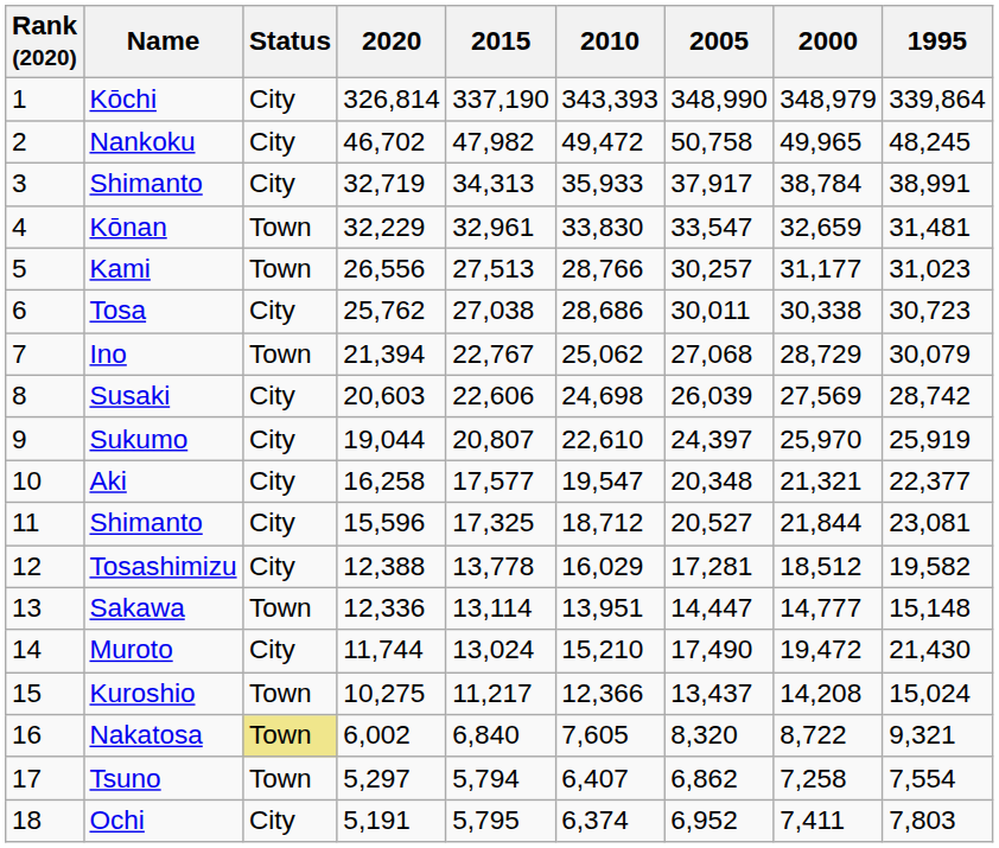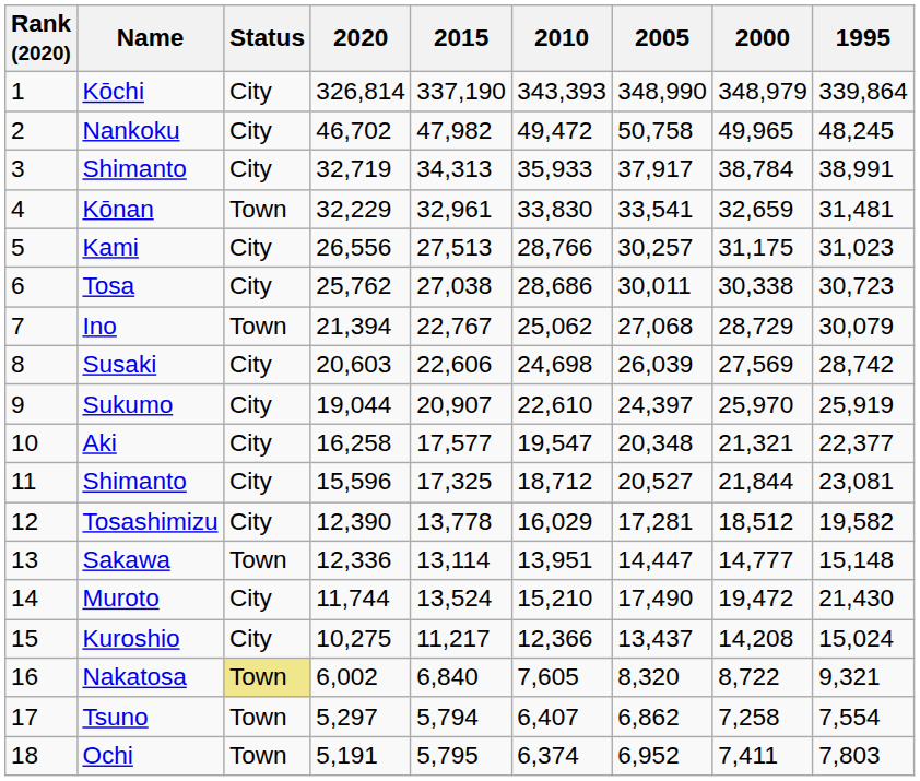 <table class="wikitable sortable">
 <tr>
 <th>Rank<br><small>(2020)</small></th>
 <th>Name</th>
 <th>Status</th>
 <th>2020</th>
 <th>2015</th>
 <th>2010</th>
 <th>2005</th>
 <th>2000</th>
 <th>1995</th>
 </tr>
 <tr>
 <td>1</td>
 <td><a href='#'>Kōchi</a></td>
 <td>City</td>
 <td>326,814</td>
 <td>337,190</td>
 <td>343,393</td>
 <td>348,990</td>
 <td>348,979</td>
 <td>339,864</td>
 </tr>
 <tr>
 <td>2</td>
 <td><a href='#'>Nankoku</a></td>
 <td>City</td>
 <td>46,702</td>
 <td>47,982</td>
 <td>49,472</td>
 <td>50,758</td>
 <td>49,965</td>
 <td>48,245</td>
 </tr>
 <tr>
 <td>3</td>
 <td><a href='#'>Shimanto</a></td>
 <td>City</td>
 <td>32,719</td>
 <td>34,313</td>
 <td>35,933</td>
 <td>37,917</td>
 <td>38,784</td>
 <td>38,991</td>
 </tr>
 <tr>
 <td>4</td>
 <td><a href='#'>Kōnan</a></td>
 <td>Town</td>
 <td>32,229</td>
 <td>32,961</td>
 <td>33,830</td>
-<td>33,547</td>
+<td>33,541</td>
 <td>32,659</td>
 <td>31,481</td>
 </tr>
 <tr>
 <td>5</td>
 <td><a href='#'>Kami</a></td>
-<td>Town</td>
+<td>City</td>
 <td>26,556</td>
 <td>27,513</td>
 <td>28,766</td>
 <td>30,257</td>
-<td>31,177</td>
+<td>31,175</td>
 <td>31,023</td>
 </tr>
 <tr>
 <td>6</td>
 <td><a href='#'>Tosa</a></td>
 <td>City</td>
 <td>25,762</td>
 <td>27,038</td>
 <td>28,686</td>
 <td>30,011</td>
 <td>30,338</td>
 <td>30,723</td>
 </tr>
 <tr>
 <td>7</td>
 <td><a href='#'>Ino</a></td>
 <td>Town</td>
 <td>21,394</td>
 <td>22,767</td>
 <td>25,062</td>
 <td>27,068</td>
 <td>28,729</td>
 <td>30,079</td>
 </tr>
 <tr>
 <td>8</td>
 <td><a href='#'>Susaki</a></td>
 <td>City</td>
 <td>20,603</td>
 <td>22,606</td>
 <td>24,698</td>
 <td>26,039</td>
 <td>27,569</td>
 <td>28,742</td>
 </tr>
 <tr>
 <td>9</td>
 <td><a href='#'>Sukumo</a></td>
 <td>City</td>
 <td>19,044</td>
-<td>20,807</td>
+<td>20,907</td>
 <td>22,610</td>
 <td>24,397</td>
 <td>25,970</td>
 <td>25,919</td>
 </tr>
 <tr>
 <td>10</td>
 <td><a href='#'>Aki</a></td>
 <td>City</td>
 <td>16,258</td>
 <td>17,577</td>
 <td>19,547</td>
 <td>20,348</td>
 <td>21,321</td>
 <td>22,377</td>
 </tr>
 <tr>
 <td>11</td>
 <td><a href='#'>Shimanto</a></td>
 <td>City</td>
 <td>15,596</td>
 <td>17,325</td>
 <td>18,712</td>
 <td>20,527</td>
 <td>21,844</td>
 <td>23,081</td>
 </tr>
 <tr>
 <td>12</td>
 <td><a href='#'>Tosashimizu</a></td>
 <td>City</td>
-<td>12,388</td>
+<td>12,390</td>
 <td>13,778</td>
 <td>16,029</td>
 <td>17,281</td>
 <td>18,512</td>
 <td>19,582</td>
 </tr>
 <tr>
 <td>13</td>
 <td><a href='#'>Sakawa</a></td>
 <td>Town</td>
 <td>12,336</td>
 <td>13,114</td>
 <td>13,951</td>
 <td>14,447</td>
 <td>14,777</td>
 <td>15,148</td>
 </tr>
 <tr>
 <td>14</td>
 <td><a href='#'>Muroto</a></td>
 <td>City</td>
 <td>11,744</td>
-<td>13,024</td>
+<td>13,524</td>
 <td>15,210</td>
 <td>17,490</td>
 <td>19,472</td>
 <td>21,430</td>
 </tr>
 <tr>
 <td>15</td>
 <td><a href='#'>Kuroshio</a></td>
-<td>Town</td>
+<td>City</td>
 <td>10,275</td>
 <td>11,217</td>
 <td>12,366</td>
 <td>13,437</td>
 <td>14,208</td>
 <td>15,024</td>
 </tr>
 <tr>
 <td>16</td>
 <td><a href='#'>Nakatosa</a></td>
 <td style="background: khaki;">Town</td>
 <td>6,002</td>
 <td>6,840</td>
 <td>7,605</td>
 <td>8,320</td>
 <td>8,722</td>
 <td>9,321</td>
 </tr>
 <tr>
 <td>17</td>
 <td><a href='#'>Tsuno</a></td>
 <td>Town</td>
 <td>5,297</td>
 <td>5,794</td>
 <td>6,407</td>
 <td>6,862</td>
 <td>7,258</td>
 <td>7,554</td>
 </tr>
 <tr>
 <td>18</td>
 <td><a href='#'>Ochi</a></td>
-<td>City</td>
+<td>Town</td>
 <td>5,191</td>
 <td>5,795</td>
 <td>6,374</td>
 <td>6,952</td>
 <td>7,411</td>
 <td>7,803</td>
 </tr>
 </table>
